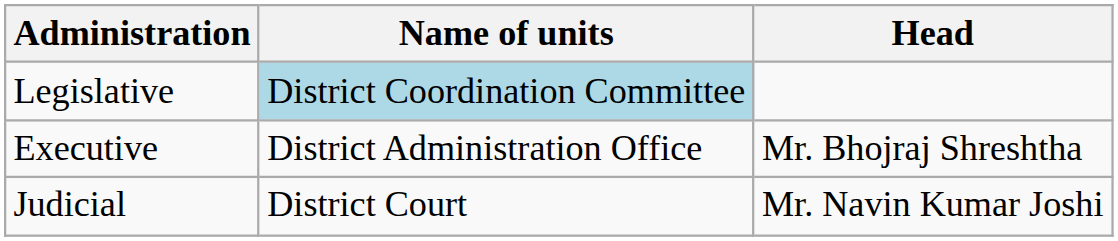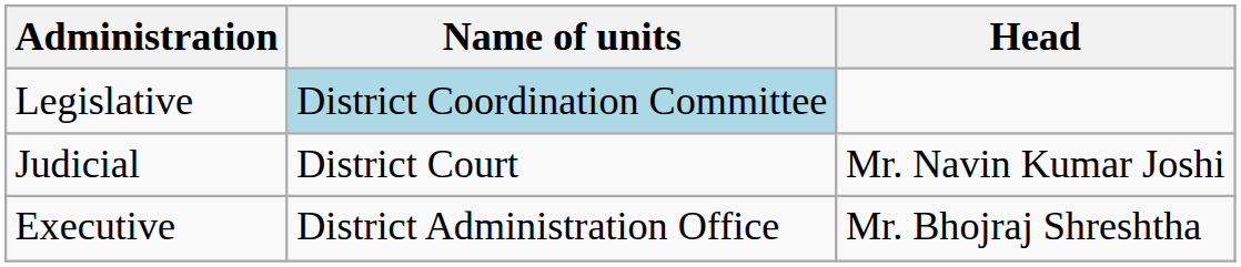 <table class="wikitable">
 <tr>
 <th>Administration</th>
 <th>Name of units</th>
 <th>Head</th>
 </tr>
 <tr>
 <td>Legislative</td>
 <td style="background: lightblue;">District Coordination Committee</td>
 <td></td>
 </tr>
 <tr>
+<td>Judicial</td>
+<td>District Court</td>
+<td>Mr. Navin Kumar Joshi</td>
+</tr>
+<tr>
 <td>Executive</td>
 <td>District Administration Office</td>
 <td>Mr. Bhojraj Shreshtha</td>
 </tr>
-<tr>
-<td>Judicial</td>
-<td>District Court</td>
-<td>Mr. Navin Kumar Joshi</td>
-</tr>
 </table>
